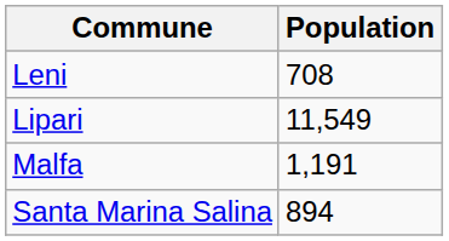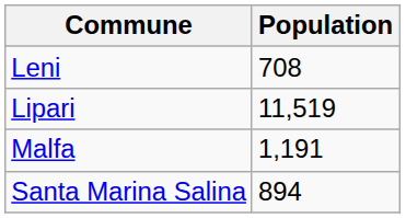 <table class="wikitable sortable">
 <tr>
 <th>Commune</th>
 <th>Population</th>
 </tr>
 <tr>
 <td><a href='#'>Leni</a></td>
 <td>708</td>
 </tr>
 <tr>
 <td><a href='#'>Lipari</a></td>
-<td>11,549</td>
+<td>11,519</td>
 </tr>
 <tr>
 <td><a href='#'>Malfa</a></td>
 <td>1,191</td>
 </tr>
 <tr>
 <td><a href='#'>Santa Marina Salina</a></td>
 <td>894</td>
 </tr>
 </table>
